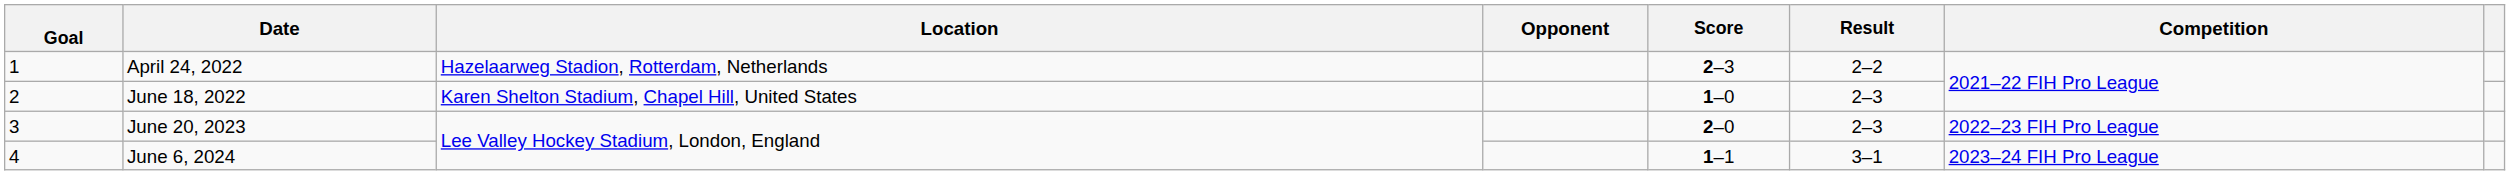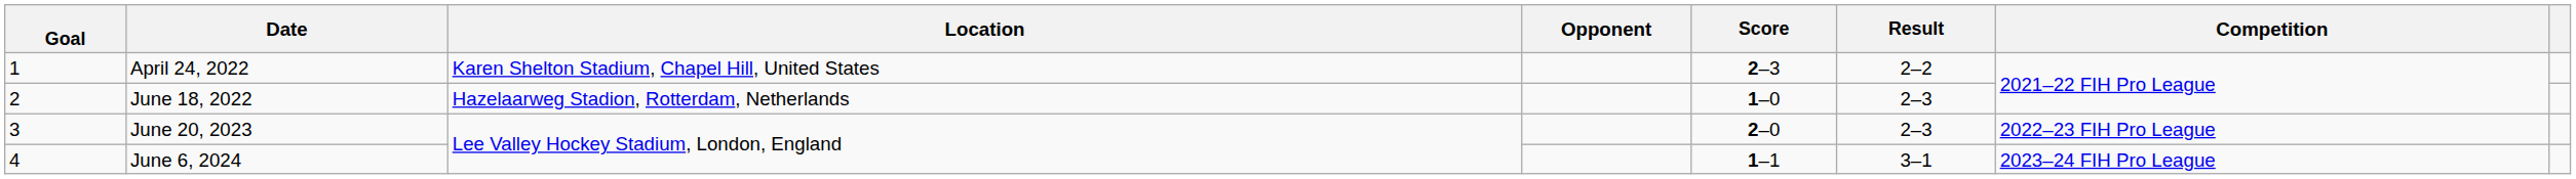 <table class="wikitable sortable" style="font-size:90%" width=97%>
 <tr>
 <th style="font-size:95%;" data-sort-type=number><br>Goal</th>
 <th align=center>Date</th>
 <th>Location</th>
 <th width=120>Opponent</th>
 <th data-sort-type="number" style="font-size:95%">Score</th>
 <th data-sort-type="number" style="font-size:95%">Result</th>
 <th>Competition</th>
 <th></th>
 </tr>
 <tr>
 <td>1</td>
 <td>April 24, 2022</td>
-<td><a href='#'>Hazelaarweg Stadion</a>, <a href='#'>Rotterdam</a>, Netherlands</td>
+<td><a href='#'>Karen Shelton Stadium</a>, <a href='#'>Chapel Hill</a>, United States</td>
 <td></td>
 <td align="center"><strong>2</strong>–3</td>
 <td align="center">2–2</td>
 <td rowspan=2><a href='#'>2021–22 FIH Pro League</a></td>
 <td></td>
 </tr>
 <tr>
 <td>2</td>
 <td>June 18, 2022</td>
-<td><a href='#'>Karen Shelton Stadium</a>, <a href='#'>Chapel Hill</a>, United States</td>
+<td><a href='#'>Hazelaarweg Stadion</a>, <a href='#'>Rotterdam</a>, Netherlands</td>
 <td></td>
 <td align="center"><strong>1</strong>–0</td>
 <td align="center">2–3</td>
 <td></td>
 </tr>
 <tr>
 <td>3</td>
 <td>June 20, 2023</td>
 <td rowspan=2><a href='#'>Lee Valley Hockey Stadium</a>, London, England</td>
 <td></td>
 <td align="center"><strong>2</strong>–0</td>
 <td align="center">2–3</td>
 <td><a href='#'>2022–23 FIH Pro League</a></td>
 <td></td>
 </tr>
 <tr>
 <td>4</td>
 <td>June 6, 2024</td>
 <td></td>
 <td align="center"><strong>1</strong>–1</td>
 <td align="center">3–1</td>
 <td><a href='#'>2023–24 FIH Pro League</a></td>
 <td></td>
 </tr>
 </table>
